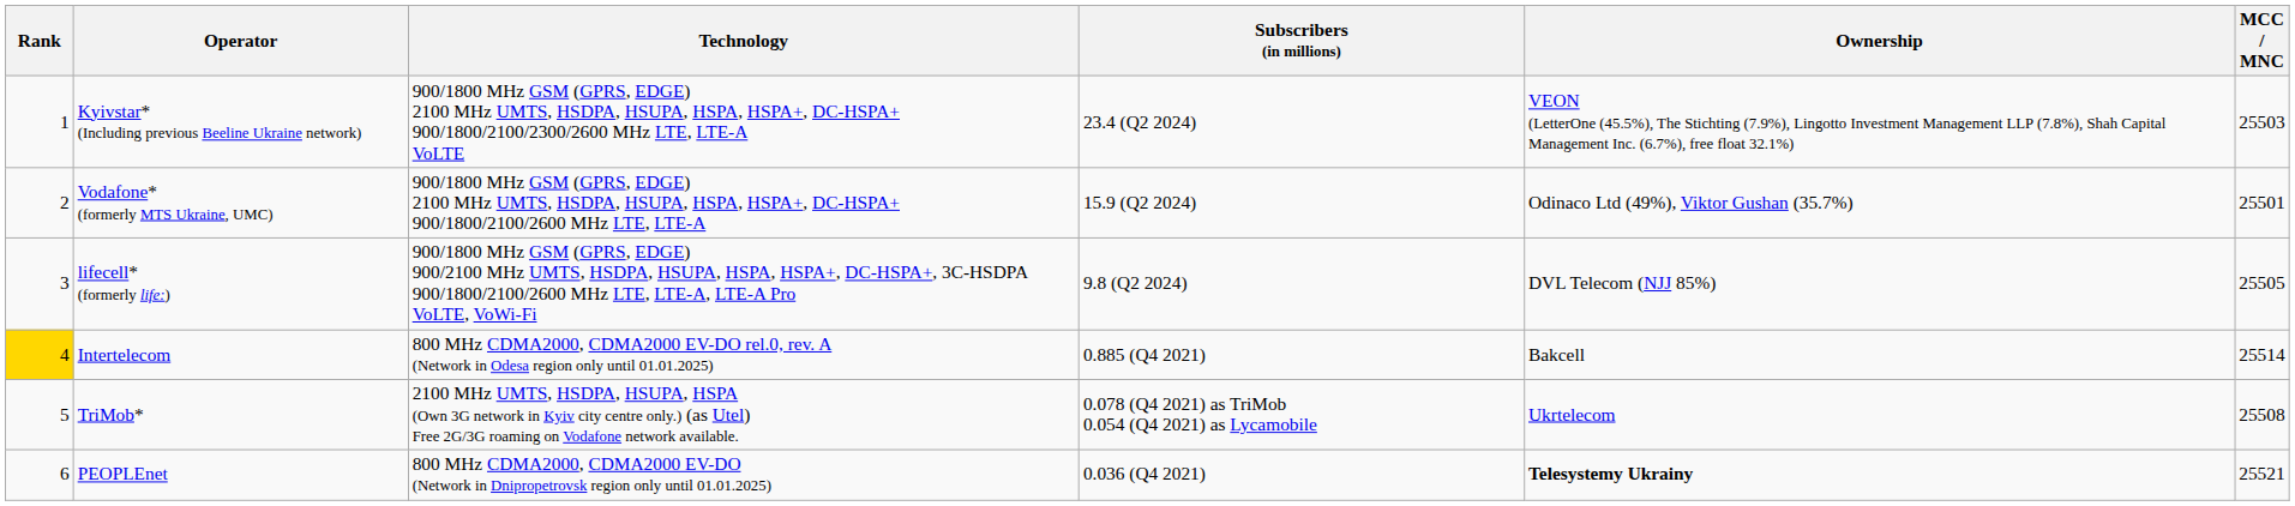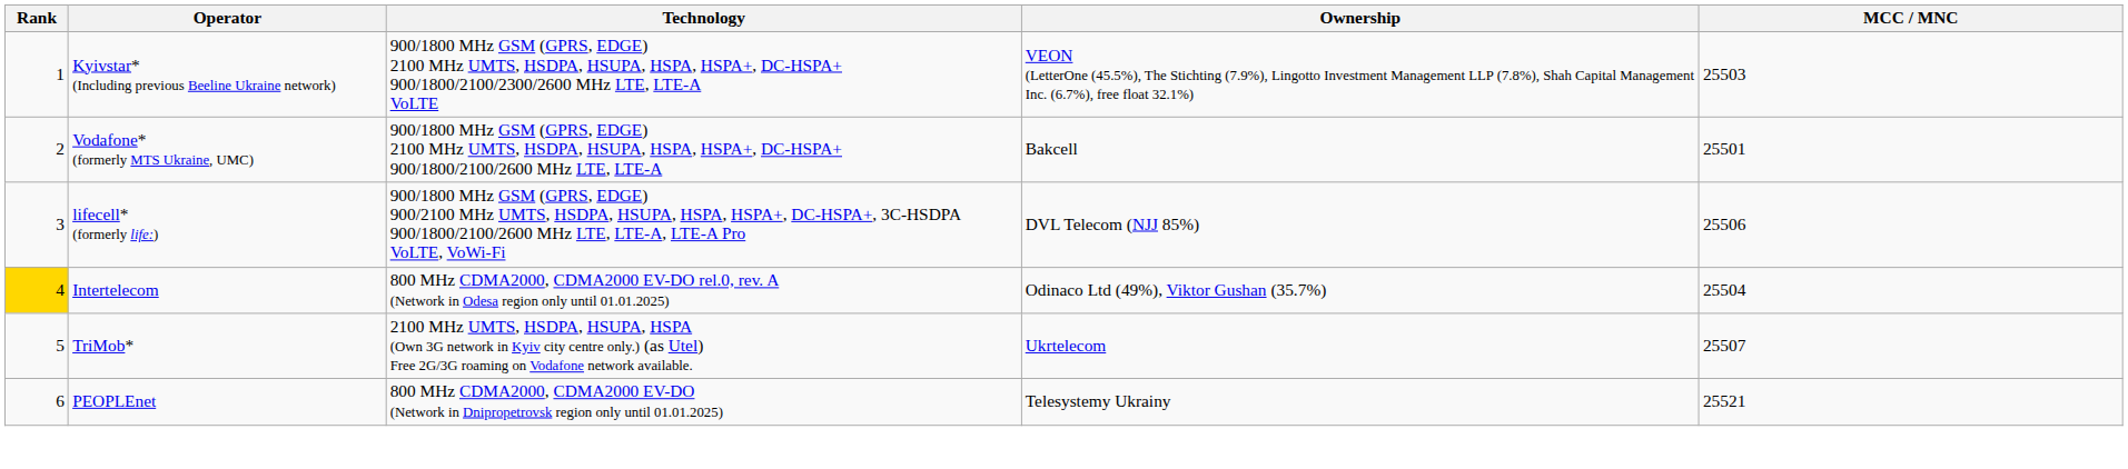 <table class="wikitable" style="width:100%;">
 <tr>
 <th style="width:3%;">Rank</th>
 <th style="width:15%;">Operator</th>
 <th style="width:30%;">Technology</th>
-<th style="width:20%;">Subscribers<br><small>(in millions)</small></th>
 <th style="width:32%;">Ownership</th>
 <th>MCC / MNC</th>
 </tr>
 <tr>
 <td align=right>1</td>
 <td><a href='#'>Kyivstar</a>*<br><small>(Including previous <a href='#'>Beeline Ukraine</a> network)</small></td>
 <td>900/1800 MHz <a href='#'>GSM</a> (<a href='#'>GPRS</a>, <a href='#'>EDGE</a>) <br>2100 MHz <a href='#'>UMTS</a>, <a href='#'>HSDPA</a>, <a href='#'>HSUPA</a>, <a href='#'>HSPA</a>, <a href='#'>HSPA+</a>, <a href='#'>DC-HSPA+</a> <br>900/1800/2100/2300/2600 MHz <a href='#'>LTE</a>, <a href='#'>LTE-A</a><a href='#'><br>VoLTE</a></td>
-<td>23.4 (Q2 2024)</td>
 <td><a href='#'>VEON</a> <br><small>(LetterOne (45.5%), The Stichting (7.9%), Lingotto Investment Management LLP (7.8%), Shah Capital Management Inc. (6.7%), free float 32.1%)</small></td>
 <td>25503</td>
 </tr>
 <tr>
 <td align=right>2</td>
 <td><a href='#'>Vodafone</a>*<br> <small>(formerly <a href='#'>MTS Ukraine</a>, UMC)</small></td>
 <td>900/1800 MHz <a href='#'>GSM</a> (<a href='#'>GPRS</a>, <a href='#'>EDGE</a>)<br>2100 MHz <a href='#'>UMTS</a>, <a href='#'>HSDPA</a>, <a href='#'>HSUPA</a>, <a href='#'>HSPA</a>, <a href='#'>HSPA+</a>, <a href='#'>DC-HSPA+</a><br>900/1800/2100/2600 MHz <a href='#'>LTE</a>, <a href='#'>LTE-A</a></td>
-<td>15.9 (Q2 2024)</td>
-<td>Odinaco Ltd (49%), <a href='#'>Viktor Gushan</a> (35.7%)</td>
+<td>Bakcell</td>
 <td>25501</td>
 </tr>
 <tr>
 <td align=right>3</td>
 <td><a href='#'>lifecell</a>*<br> <small>(formerly <a href='#'><em>life:</em></a>)</small></td>
 <td>900/1800 MHz <a href='#'>GSM</a> (<a href='#'>GPRS</a>, <a href='#'>EDGE</a>) <br>900/2100 MHz <a href='#'>UMTS</a>, <a href='#'>HSDPA</a>, <a href='#'>HSUPA</a>, <a href='#'>HSPA</a>, <a href='#'>HSPA+</a>, <a href='#'>DC-HSPA+</a>, 3C-HSDPA <br>900/1800/2100/2600 MHz <a href='#'>LTE</a>, <a href='#'>LTE-A</a>, <a href='#'>LTE-A Pro</a><br><a href='#'>VoLTE</a>, <a href='#'>VoWi-Fi</a></td>
-<td>9.8 (Q2 2024)</td>
 <td>DVL Telecom (<a href='#'>NJJ</a> 85%)</td>
-<td>25505</td>
+<td>25506</td>
 </tr>
 <tr>
 <td align=right style="background: gold;">4</td>
 <td><a href='#'>Intertelecom</a></td>
 <td>800 MHz <a href='#'>CDMA2000</a>, <a href='#'>CDMA2000 EV-DO rel.0, rev. A</a><br><small>(Network in <a href='#'>Odesa</a> region only until 01.01.2025)</small></td>
-<td>0.885 (Q4 2021)</td>
-<td>Bakcell</td>
-<td>25514</td>
+<td>Odinaco Ltd (49%), <a href='#'>Viktor Gushan</a> (35.7%)</td>
+<td>25504</td>
 </tr>
 <tr>
 <td align=right>5</td>
 <td><a href='#'>TriMob</a>*</td>
 <td>2100 MHz <a href='#'>UMTS</a>, <a href='#'>HSDPA</a>, <a href='#'>HSUPA</a>, <a href='#'>HSPA</a><br><small>(Own 3G network in <a href='#'>Kyiv</a> city centre only.)</small> (as <a href='#'>Utel</a>)<br><small>Free 2G/3G roaming on <a href='#'>Vodafone</a> network available.</small></td>
-<td>0.078 (Q4 2021) as TriMob<br>0.054 (Q4 2021) as <a href='#'>Lycamobile</a></td>
 <td><a href='#'>Ukrtelecom</a></td>
-<td>25508</td>
+<td>25507</td>
 </tr>
 <tr>
 <td align=right>6</td>
 <td><a href='#'>PEOPLEnet</a></td>
 <td>800 MHz <a href='#'>CDMA2000</a>, <a href='#'>CDMA2000 EV-DO</a><br><small>(Network in <a href='#'>Dnipropetrovsk</a> region only until 01.01.2025)</small></td>
-<td>0.036 (Q4 2021)</td>
-<td><strong>Telesystemy Ukrainy</strong></td>
+<td>Telesystemy Ukrainy</td>
 <td>25521</td>
 </tr>
 </table>
